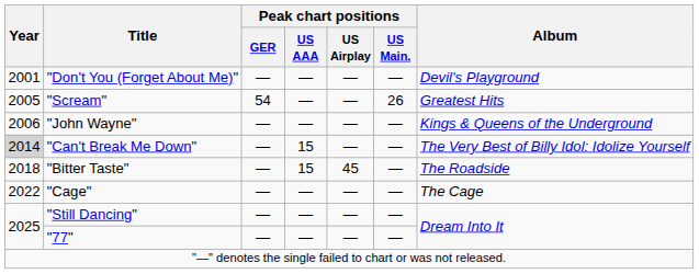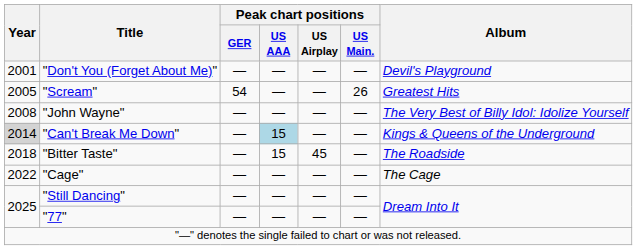 <table class="wikitable">
 <tr>
 <th style="text-align:center; width:30px;" rowspan="2">Year</th>
 <th style="width:275x;" rowspan="2">Title</th>
 <th colspan="4">Peak chart positions</th>
 <th rowspan="2">Album</th>
 </tr>
 <tr>
 <th style="text-align:center; width:40px;"><small><a href='#'>GER</a><br></small></th>
 <th style="text-align:center; width:40px;"><small><a href='#'>US AAA</a></small></th>
 <th style="text-align:center; width:40px;"><small>US Airplay</small></th>
 <th style="text-align:center; width:40px;"><small><a href='#'>US Main.</a></small></th>
 </tr>
 <tr>
 <td>2001</td>
 <td>"<a href='#'>Don't You (Forget About Me)</a>"</td>
 <td style="text-align:center;">—</td>
 <td style="text-align:center;">—</td>
 <td style="text-align:center;">—</td>
 <td style="text-align:center;">—</td>
 <td><em><a href='#'>Devil's Playground</a></em></td>
 </tr>
 <tr>
 <td>2005</td>
 <td>"<a href='#'>Scream</a>"</td>
 <td style="text-align:center;">54</td>
 <td style="text-align:center;">—</td>
 <td style="text-align:center;">—</td>
 <td style="text-align:center;">26</td>
 <td><em><a href='#'>Greatest Hits</a></em></td>
 </tr>
 <tr>
-<td>2006</td>
+<td>2008</td>
 <td>"John Wayne"</td>
 <td style="text-align:center;">—</td>
 <td style="text-align:center;">—</td>
 <td style="text-align:center;">—</td>
 <td style="text-align:center;">—</td>
-<td><em><a href='#'>Kings & Queens of the Underground</a></em></td>
+<td><em><a href='#'>The Very Best of Billy Idol: Idolize Yourself</a></em></td>
 </tr>
 <tr>
 <td style="background: lightgrey;">2014</td>
 <td>"<a href='#'>Can't Break Me Down</a>"</td>
 <td style="text-align:center;">—</td>
-<td style="text-align:center;">15</td>
+<td style="background: lightblue; text-align:center;">15</td>
 <td style="text-align:center;">—</td>
 <td style="text-align:center;">—</td>
-<td><em><a href='#'>The Very Best of Billy Idol: Idolize Yourself</a></em></td>
+<td><em><a href='#'>Kings & Queens of the Underground</a></em></td>
 </tr>
 <tr>
 <td>2018</td>
 <td>"Bitter Taste"</td>
 <td style="text-align:center;">—</td>
 <td style="text-align:center;">15</td>
 <td style="text-align:center;">45</td>
 <td style="text-align:center;">—</td>
 <td><em><a href='#'>The Roadside</a></em></td>
 </tr>
 <tr>
 <td>2022</td>
 <td>"Cage"</td>
 <td style="text-align:center;">—</td>
 <td style="text-align:center;">—</td>
 <td style="text-align:center;">—</td>
 <td style="text-align:center;">—</td>
 <td><em>The Cage</em></td>
 </tr>
 <tr>
 <td rowspan="2">2025</td>
 <td>"<a href='#'>Still Dancing</a>"</td>
 <td style="text-align:center;">—</td>
 <td style="text-align:center;">—</td>
 <td style="text-align:center;">—</td>
 <td style="text-align:center;">—</td>
 <td rowspan="2"><em><a href='#'>Dream Into It</a></em></td>
 </tr>
 <tr>
 <td>"<a href='#'>77</a>" </td>
 <td style="text-align:center;">—</td>
 <td style="text-align:center;">—</td>
 <td style="text-align:center;">—</td>
 <td style="text-align:center;">—</td>
 </tr>
 <tr>
 <td colspan="20" style="text-align:center; font-size:85%">"—" denotes the single failed to chart or was not released.</td>
 </tr>
 </table>
